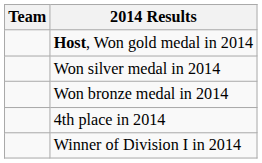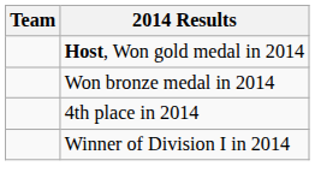 <table class="wikitable">
 <tr>
 <th>Team</th>
 <th>2014 Results</th>
 </tr>
 <tr>
 <td></td>
 <td><strong>Host</strong>, Won gold medal in 2014</td>
-</tr>
-<tr>
-<td></td>
-<td>Won silver medal in 2014</td>
 </tr>
 <tr>
 <td></td>
 <td>Won bronze medal in 2014</td>
 </tr>
 <tr>
 <td></td>
 <td>4th place in 2014</td>
 </tr>
 <tr>
 <td></td>
 <td>Winner of Division I in 2014</td>
 </tr>
 </table>
